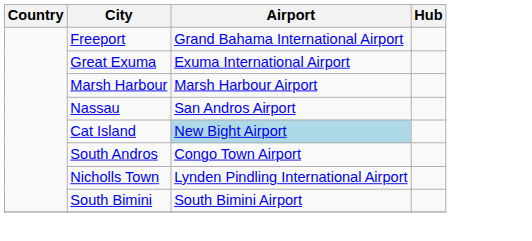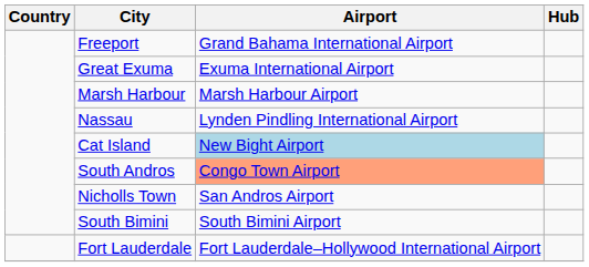 <table class="wikitable sortable">
 <tr>
 <th>Country</th>
 <th>City</th>
 <th>Airport</th>
 <th>Hub</th>
 </tr>
 <tr>
 <td rowspan="8"></td>
 <td><a href='#'>Freeport</a></td>
 <td><a href='#'>Grand Bahama International Airport</a></td>
 <td></td>
 </tr>
 <tr>
 <td><a href='#'>Great Exuma</a></td>
 <td><a href='#'>Exuma International Airport</a></td>
 <td></td>
 </tr>
 <tr>
 <td><a href='#'>Marsh Harbour</a></td>
 <td><a href='#'>Marsh Harbour Airport</a></td>
 <td></td>
 </tr>
 <tr>
 <td><a href='#'>Nassau</a></td>
-<td><a href='#'>San Andros Airport</a></td>
+<td><a href='#'>Lynden Pindling International Airport</a></td>
 <td></td>
 </tr>
 <tr>
 <td><a href='#'>Cat Island</a></td>
 <td style="background: lightblue;"><a href='#'>New Bight Airport</a></td>
 <td></td>
 </tr>
 <tr>
 <td><a href='#'>South Andros</a></td>
-<td><a href='#'>Congo Town Airport</a></td>
+<td style="background: lightsalmon;"><a href='#'>Congo Town Airport</a></td>
 <td></td>
 </tr>
 <tr>
 <td><a href='#'>Nicholls Town</a></td>
-<td><a href='#'>Lynden Pindling International Airport</a></td>
+<td><a href='#'>San Andros Airport</a></td>
 <td></td>
 </tr>
 <tr>
 <td><a href='#'>South Bimini</a></td>
 <td><a href='#'>South Bimini Airport</a></td>
 <td></td>
 </tr>
 <tr>
+<td rowspan="1"></td>
+<td><a href='#'>Fort Lauderdale</a></td>
+<td><a href='#'>Fort Lauderdale–Hollywood International Airport</a></td>
+<td></td>
+</tr>
+<tr>
 </tr>
 </table>
